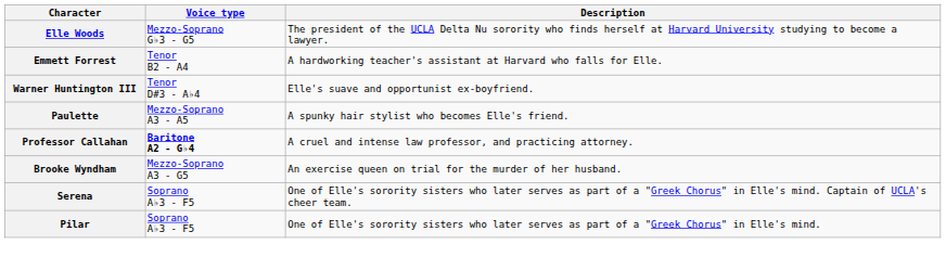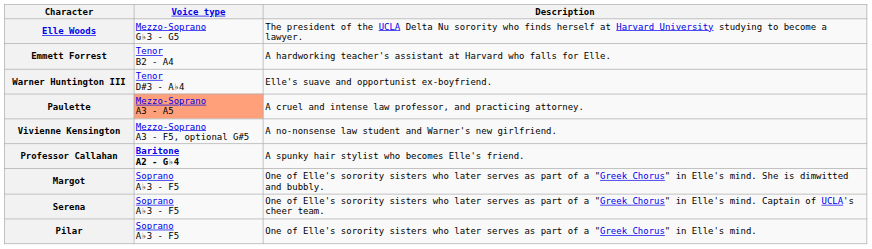 <table class="wikitable">
 <tr>
 <th style="width:15%;">Character</th>
 <th style="width:15%;"><a href='#'>Voice type</a></th>
 <th style="width:70%;">Description</th>
 </tr>
 <tr>
 <th><a href='#'>Elle Woods</a></th>
 <td><a href='#'>Mezzo-Soprano</a><br>G♭3 - G5</td>
 <td>The president of the <a href='#'>UCLA</a> Delta Nu sorority who finds herself at <a href='#'>Harvard University</a> studying to become a lawyer.</td>
 </tr>
 <tr>
 <th>Emmett Forrest</th>
 <td><a href='#'>Tenor</a><br>B2 - A4</td>
 <td>A hardworking teacher's assistant at Harvard who falls for Elle.</td>
 </tr>
 <tr>
 <th>Warner Huntington III</th>
 <td><a href='#'>Tenor</a><br>D#3 - A♭4</td>
 <td>Elle's suave and opportunist ex-boyfriend.</td>
 </tr>
 <tr>
 <th>Paulette</th>
-<td><a href='#'>Mezzo-Soprano</a><br>A3 - A5</td>
-<td>A spunky hair stylist who becomes Elle's friend.</td>
+<td style="background: lightsalmon;"><a href='#'>Mezzo-Soprano</a><br>A3 - A5</td>
+<td>A cruel and intense law professor, and practicing attorney.</td>
+</tr>
+<tr>
+<th>Vivienne Kensington</th>
+<td><a href='#'>Mezzo-Soprano</a><br>A3 - F5, optional G#5</td>
+<td>A no-nonsense law student and Warner's new girlfriend.</td>
 </tr>
 <tr>
 <th>Professor Callahan</th>
 <td><strong><a href='#'>Baritone</a><br>A2 - G♭4</strong></td>
-<td>A cruel and intense law professor, and practicing attorney.</td>
+<td>A spunky hair stylist who becomes Elle's friend.</td>
 </tr>
 <tr>
-<th>Brooke Wyndham</th>
-<td><a href='#'>Mezzo-Soprano</a><br>A3 - G5</td>
-<td>An exercise queen on trial for the murder of her husband.</td>
+<th>Margot</th>
+<td><a href='#'>Soprano</a><br>A♭3 - F5</td>
+<td>One of Elle's sorority sisters who later serves as part of a "<a href='#'>Greek Chorus</a>" in Elle's mind. She is dimwitted and bubbly.</td>
 </tr>
 <tr>
 <th>Serena</th>
 <td><a href='#'>Soprano</a><br>A♭3 - F5</td>
 <td>One of Elle's sorority sisters who later serves as part of a "<a href='#'>Greek Chorus</a>" in Elle's mind. Captain of <a href='#'>UCLA</a>'s cheer team.</td>
 </tr>
 <tr>
 <th>Pilar</th>
 <td><a href='#'>Soprano</a><br>A♭3 - F5</td>
 <td>One of Elle's sorority sisters who later serves as part of a "<a href='#'>Greek Chorus</a>" in Elle's mind.</td>
 </tr>
 </table>
